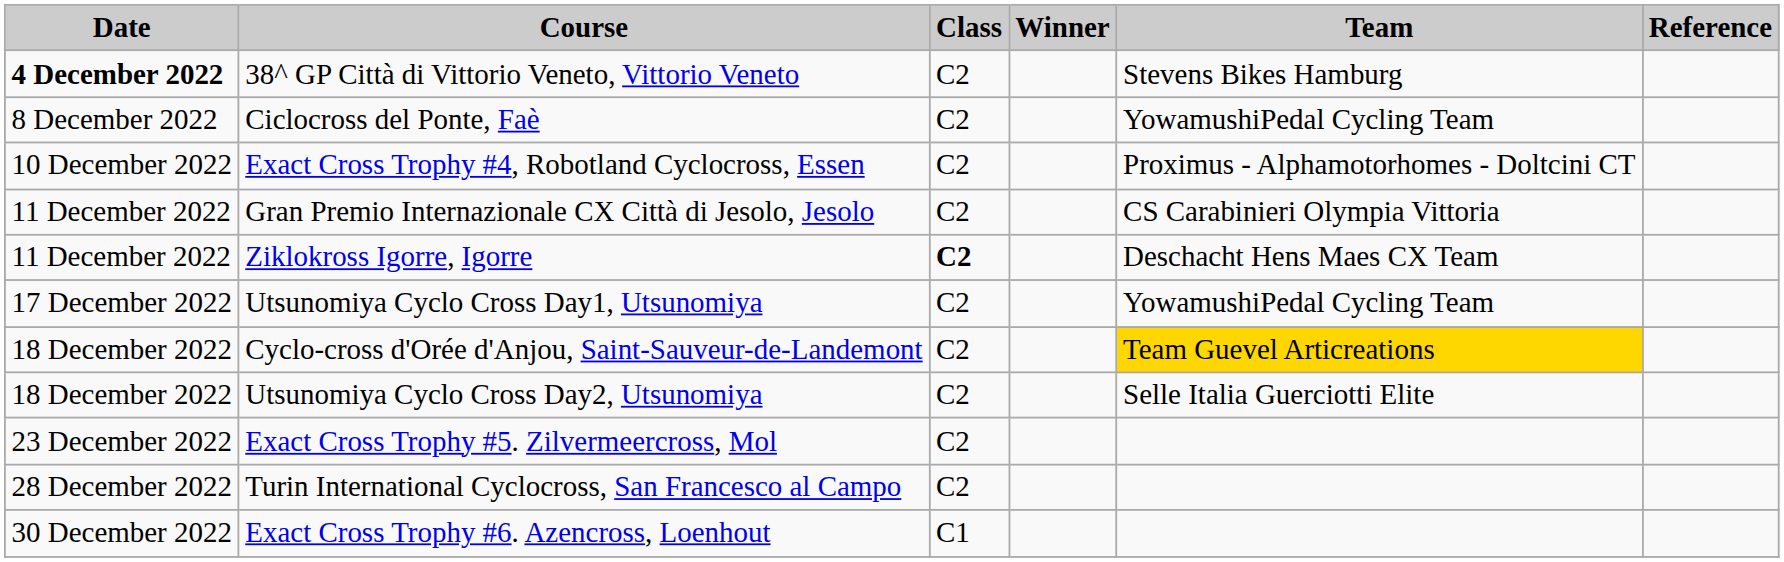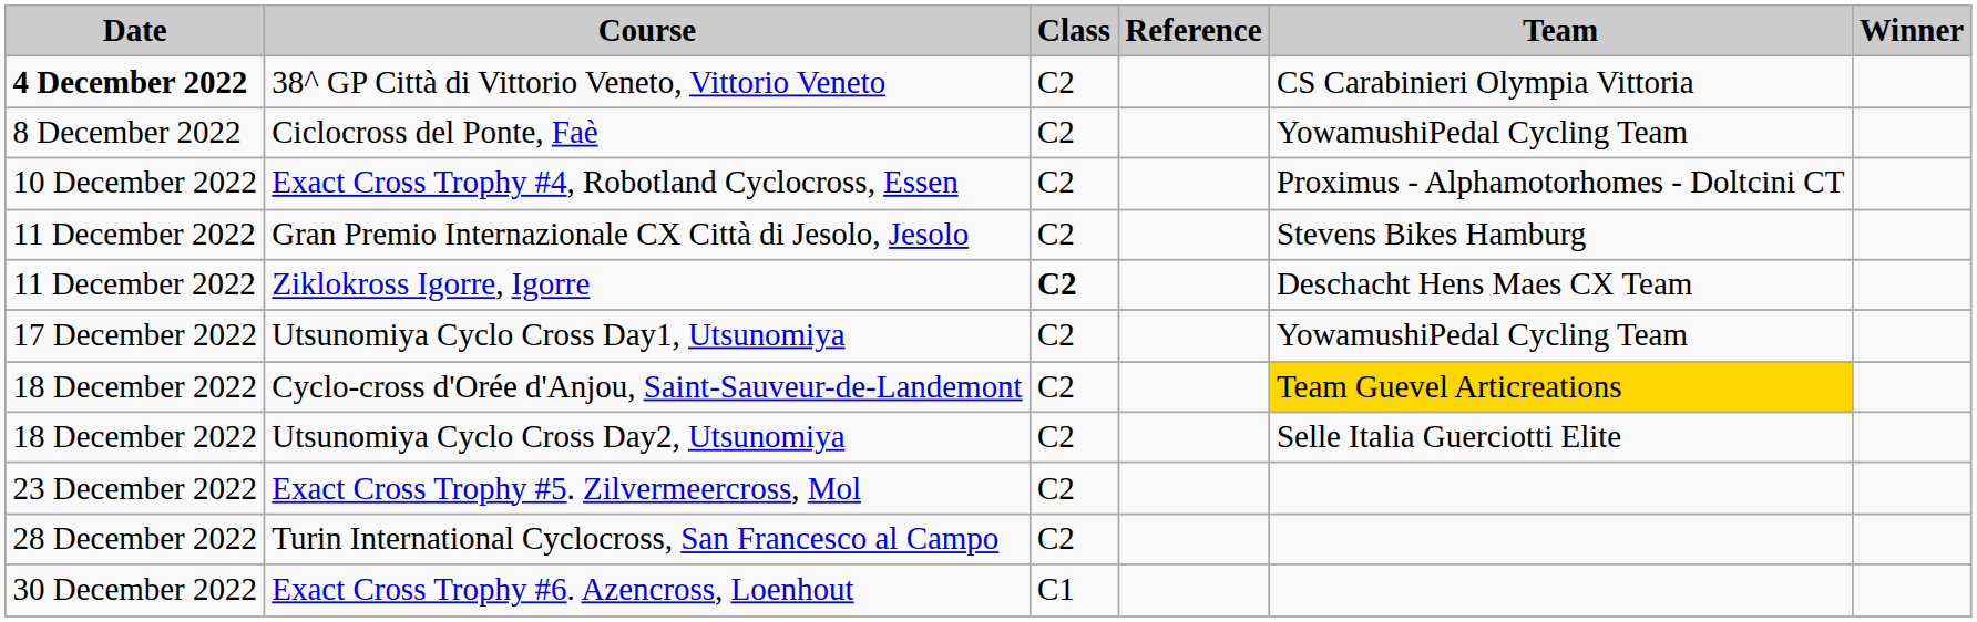 <table class="wikitable sortable alternance ">
 <tr>
 <th scope="col" style="background-color:#CCCCCC;">Date</th>
 <th scope="col" style="background-color:#CCCCCC;">Course</th>
 <th scope="col" style="background-color:#CCCCCC;">Class</th>
+<th scope="col" style="background-color:#CCCCCC;">Reference</th>
+<th scope="col" style="background-color:#CCCCCC;">Team</th>
 <th scope="col" style="background-color:#CCCCCC;">Winner</th>
-<th scope="col" style="background-color:#CCCCCC;">Team</th>
-<th scope="col" style="background-color:#CCCCCC;">Reference</th>
 </tr>
 <tr>
 <td><strong>4 December 2022</strong></td>
 <td> 38^ GP Città di Vittorio Veneto, <a href='#'>Vittorio Veneto</a></td>
 <td>C2</td>
 <td></td>
-<td>Stevens Bikes Hamburg</td>
+<td>CS Carabinieri Olympia Vittoria</td>
 <td></td>
 </tr>
 <tr>
 <td>8 December 2022</td>
 <td> Ciclocross del Ponte, <a href='#'>Faè</a></td>
 <td>C2</td>
 <td></td>
 <td>YowamushiPedal Cycling Team</td>
 <td></td>
 </tr>
 <tr>
 <td>10 December 2022</td>
 <td> <a href='#'>Exact Cross Trophy #4</a>, Robotland Cyclocross, <a href='#'>Essen</a></td>
 <td>C2</td>
 <td></td>
 <td>Proximus - Alphamotorhomes - Doltcini CT</td>
 <td></td>
 </tr>
 <tr>
 <td>11 December 2022</td>
 <td> Gran Premio Internazionale CX Città di Jesolo, <a href='#'>Jesolo</a></td>
 <td>C2</td>
 <td></td>
-<td>CS Carabinieri Olympia Vittoria</td>
+<td>Stevens Bikes Hamburg</td>
 <td></td>
 </tr>
 <tr>
 <td>11 December 2022</td>
 <td> <a href='#'>Ziklokross Igorre</a>, <a href='#'>Igorre</a></td>
 <td><strong>C2</strong></td>
 <td></td>
 <td>Deschacht Hens Maes CX Team</td>
 <td></td>
 </tr>
 <tr>
 <td>17 December 2022</td>
 <td> Utsunomiya Cyclo Cross Day1, <a href='#'>Utsunomiya</a></td>
 <td>C2</td>
 <td></td>
 <td>YowamushiPedal Cycling Team</td>
 <td></td>
 </tr>
 <tr>
 <td>18 December 2022</td>
 <td> Cyclo-cross d'Orée d'Anjou, <a href='#'>Saint-Sauveur-de-Landemont</a></td>
 <td>C2</td>
 <td></td>
 <td style="background: gold;">Team Guevel Articreations</td>
 <td></td>
 </tr>
 <tr>
 <td>18 December 2022</td>
 <td> Utsunomiya Cyclo Cross Day2, <a href='#'>Utsunomiya</a></td>
 <td>C2</td>
 <td></td>
 <td>Selle Italia Guerciotti  Elite</td>
 <td></td>
 </tr>
 <tr>
 <td>23 December 2022</td>
 <td> <a href='#'>Exact Cross Trophy #5</a>. <a href='#'>Zilvermeercross</a>, <a href='#'>Mol</a></td>
 <td>C2</td>
 <td></td>
 <td></td>
 <td></td>
 </tr>
 <tr>
 <td>28 December 2022</td>
 <td> Turin International Cyclocross, <a href='#'>San Francesco al Campo</a></td>
 <td>C2</td>
 <td></td>
 <td></td>
 <td></td>
 </tr>
 <tr>
 <td>30 December 2022</td>
 <td> <a href='#'>Exact Cross Trophy #6</a>. <a href='#'>Azencross</a>, <a href='#'>Loenhout</a></td>
 <td>C1</td>
 <td></td>
 <td></td>
 <td></td>
 </tr>
 </table>
